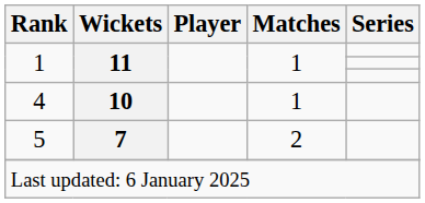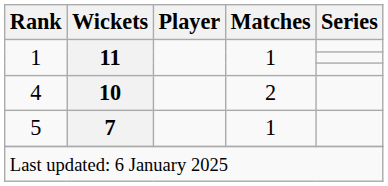 <table class="wikitable plainrowheaders sortable">
 <tr>
 <th scope=col>Rank</th>
 <th scope=col>Wickets</th>
 <th scope=col>Player</th>
 <th scope=col>Matches</th>
 <th scope=col>Series</th>
 </tr>
 <tr>
 <td align=center rowspan=3>1</td>
 <th scope=row style=text-align:center; rowspan=3>11</th>
 <td rowspan=3></td>
 <td align=center rowspan=3>1</td>
 <td></td>
 </tr>
 <tr>
 <td></td>
 </tr>
 <tr>
 <td></td>
 </tr>
 <tr>
 <td align=center>4</td>
 <th scope=row style=text-align:center;>10</th>
 <td></td>
-<td align=center>1</td>
+<td align=center>2</td>
 <td></td>
 </tr>
 <tr>
 <td align=center>5</td>
 <th scope=row style=text-align:center;>7</th>
 <td></td>
-<td align=center>2</td>
+<td align=center>1</td>
 <td></td>
 </tr>
 <tr>
 </tr>
 <tr class=sortbottom>
 <td colspan=5><small>Last updated: 6 January 2025</small></td>
 </tr>
 </table>
